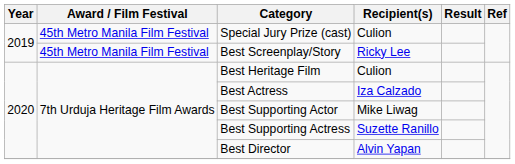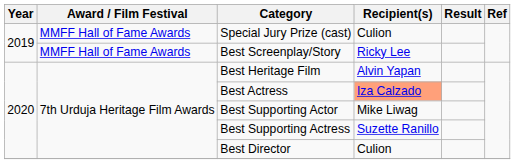 <table class="wikitable sortable">
 <tr style="background:#ccc; text-align:center;">
 <th><strong>Year</strong></th>
 <th><strong>Award / Film Festival</strong></th>
 <th><strong>Category</strong></th>
 <th><strong>Recipient(s)</strong></th>
 <th><strong>Result</strong></th>
 <th><strong>Ref</strong></th>
 </tr>
 <tr>
 <td rowspan="2">2019</td>
-<td><a href='#'>45th Metro Manila Film Festival</a></td>
+<td><a href='#'>MMFF Hall of Fame Awards</a></td>
 <td>Special Jury Prize (cast)</td>
 <td>Culion</td>
 <td></td>
 <td rowspan="2"></td>
 </tr>
 <tr>
-<td><a href='#'>45th Metro Manila Film Festival</a></td>
+<td><a href='#'>MMFF Hall of Fame Awards</a></td>
 <td>Best Screenplay/Story</td>
 <td><a href='#'>Ricky Lee</a></td>
 <td></td>
 </tr>
 <tr>
 <td rowspan="5">2020</td>
 <td rowspan="5">7th Urduja Heritage Film Awards</td>
 <td>Best Heritage Film</td>
-<td>Culion</td>
+<td><a href='#'>Alvin Yapan</a></td>
 <td></td>
 <td rowspan="5"></td>
 </tr>
 <tr>
 <td>Best Actress</td>
-<td><a href='#'>Iza Calzado</a></td>
+<td style="background: lightsalmon;"><a href='#'>Iza Calzado</a></td>
 <td></td>
 </tr>
 <tr>
 <td>Best Supporting Actor</td>
 <td>Mike Liwag</td>
 <td></td>
 </tr>
 <tr>
 <td>Best Supporting Actress</td>
 <td><a href='#'>Suzette Ranillo</a></td>
 <td></td>
 </tr>
 <tr>
 <td>Best Director</td>
-<td><a href='#'>Alvin Yapan</a></td>
+<td>Culion</td>
 <td></td>
 </tr>
 <tr>
 </tr>
 </table>
